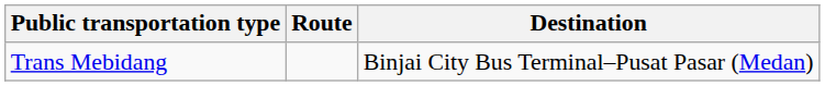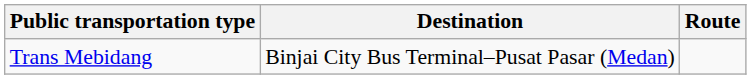 <table class="wikitable">
 <tr>
 <th>Public transportation type</th>
+<th>Destination</th>
 <th>Route</th>
-<th>Destination</th>
 </tr>
 <tr>
 <td><a href='#'>Trans Mebidang</a></td>
+<td>Binjai City Bus Terminal–Pusat Pasar (<a href='#'>Medan</a>)</td>
 <td></td>
-<td>Binjai City Bus Terminal–Pusat Pasar (<a href='#'>Medan</a>)</td>
 </tr>
 </table>
